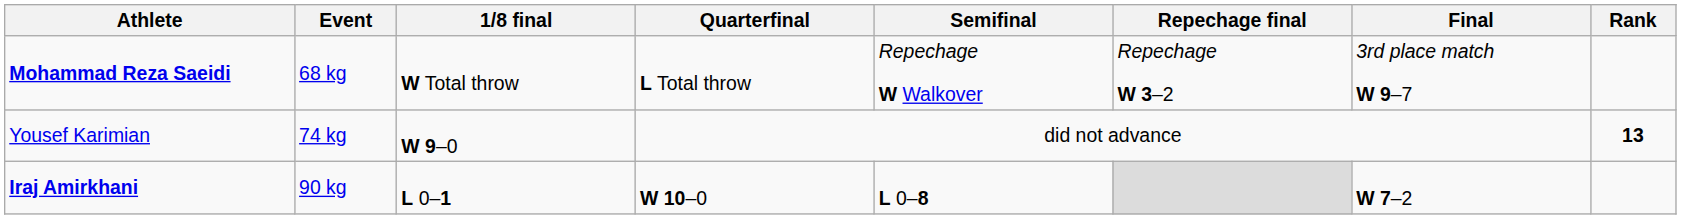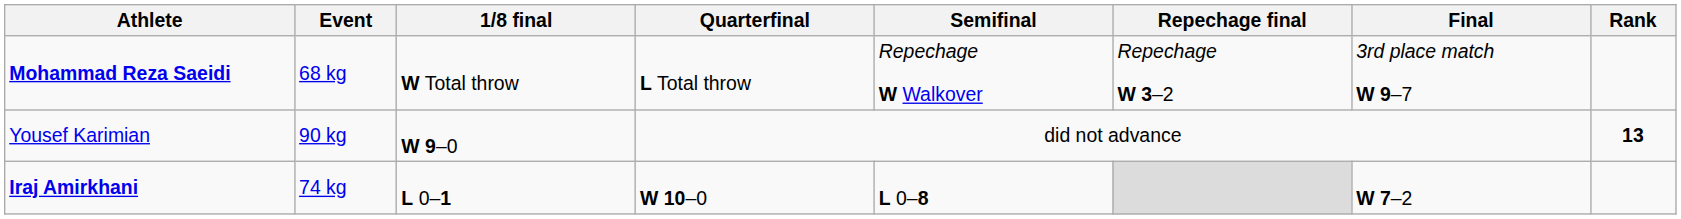 <table class="wikitable" width="98%" style="text-align:left; font-size:90%">
 <tr>
 <th width="17%">Athlete</th>
 <th width="6%">Event</th>
 <th width="14%">1/8 final</th>
 <th width="14%">Quarterfinal</th>
 <th width="14%">Semifinal</th>
 <th width="14%">Repechage final</th>
 <th width="14%">Final</th>
 <th width="5%">Rank</th>
 </tr>
 <tr>
 <td><strong><a href='#'>Mohammad Reza Saeidi</a></strong></td>
 <td><a href='#'>68 kg</a></td>
 <td><br><strong>W</strong> Total throw</td>
 <td><br><strong>L</strong> Total throw</td>
 <td><em>Repechage</em><br><br><strong>W</strong> <a href='#'>Walkover</a></td>
 <td><em>Repechage</em><br><br><strong>W</strong> <strong>3</strong>–2</td>
 <td><em>3rd place match</em><br><br><strong>W</strong> <strong>9</strong>–7</td>
 <td align=center></td>
 </tr>
 <tr>
 <td><a href='#'>Yousef Karimian</a></td>
-<td><a href='#'>74 kg</a></td>
+<td><a href='#'>90 kg</a></td>
 <td><br><strong>W</strong> <strong>9</strong>–0</td>
 <td align=center colspan=4>did not advance</td>
 <td align=center><strong>13</strong></td>
 </tr>
 <tr>
 <td><strong><a href='#'>Iraj Amirkhani</a></strong></td>
-<td><a href='#'>90 kg</a></td>
+<td><a href='#'>74 kg</a></td>
 <td><br><strong>L</strong> 0–<strong>1</strong></td>
 <td><br><strong>W</strong> <strong>10</strong>–0</td>
 <td><br><strong>L</strong> 0–<strong>8</strong></td>
 <td bgcolor=#DCDCDC></td>
 <td><br><strong>W</strong> <strong>7</strong>–2</td>
 <td align=center></td>
 </tr>
 </table>
